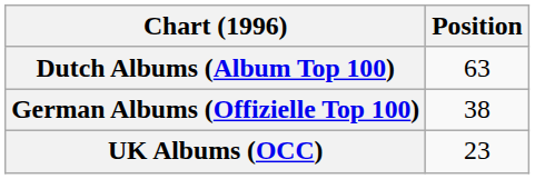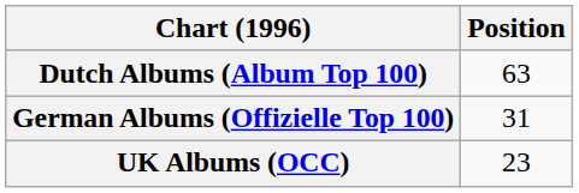 <table class="wikitable plainrowheaders" style="text-align:center;">
 <tr>
 <th scope="col">Chart (1996)</th>
 <th scope="col">Position</th>
 </tr>
 <tr>
 <th scope="row">Dutch Albums (<a href='#'>Album Top 100</a>)</th>
 <td>63</td>
 </tr>
 <tr>
 <th scope="row">German Albums (<a href='#'>Offizielle Top 100</a>)</th>
-<td>38</td>
+<td>31</td>
 </tr>
 <tr>
 <th scope="row">UK Albums (<a href='#'>OCC</a>)</th>
 <td>23</td>
 </tr>
 </table>
